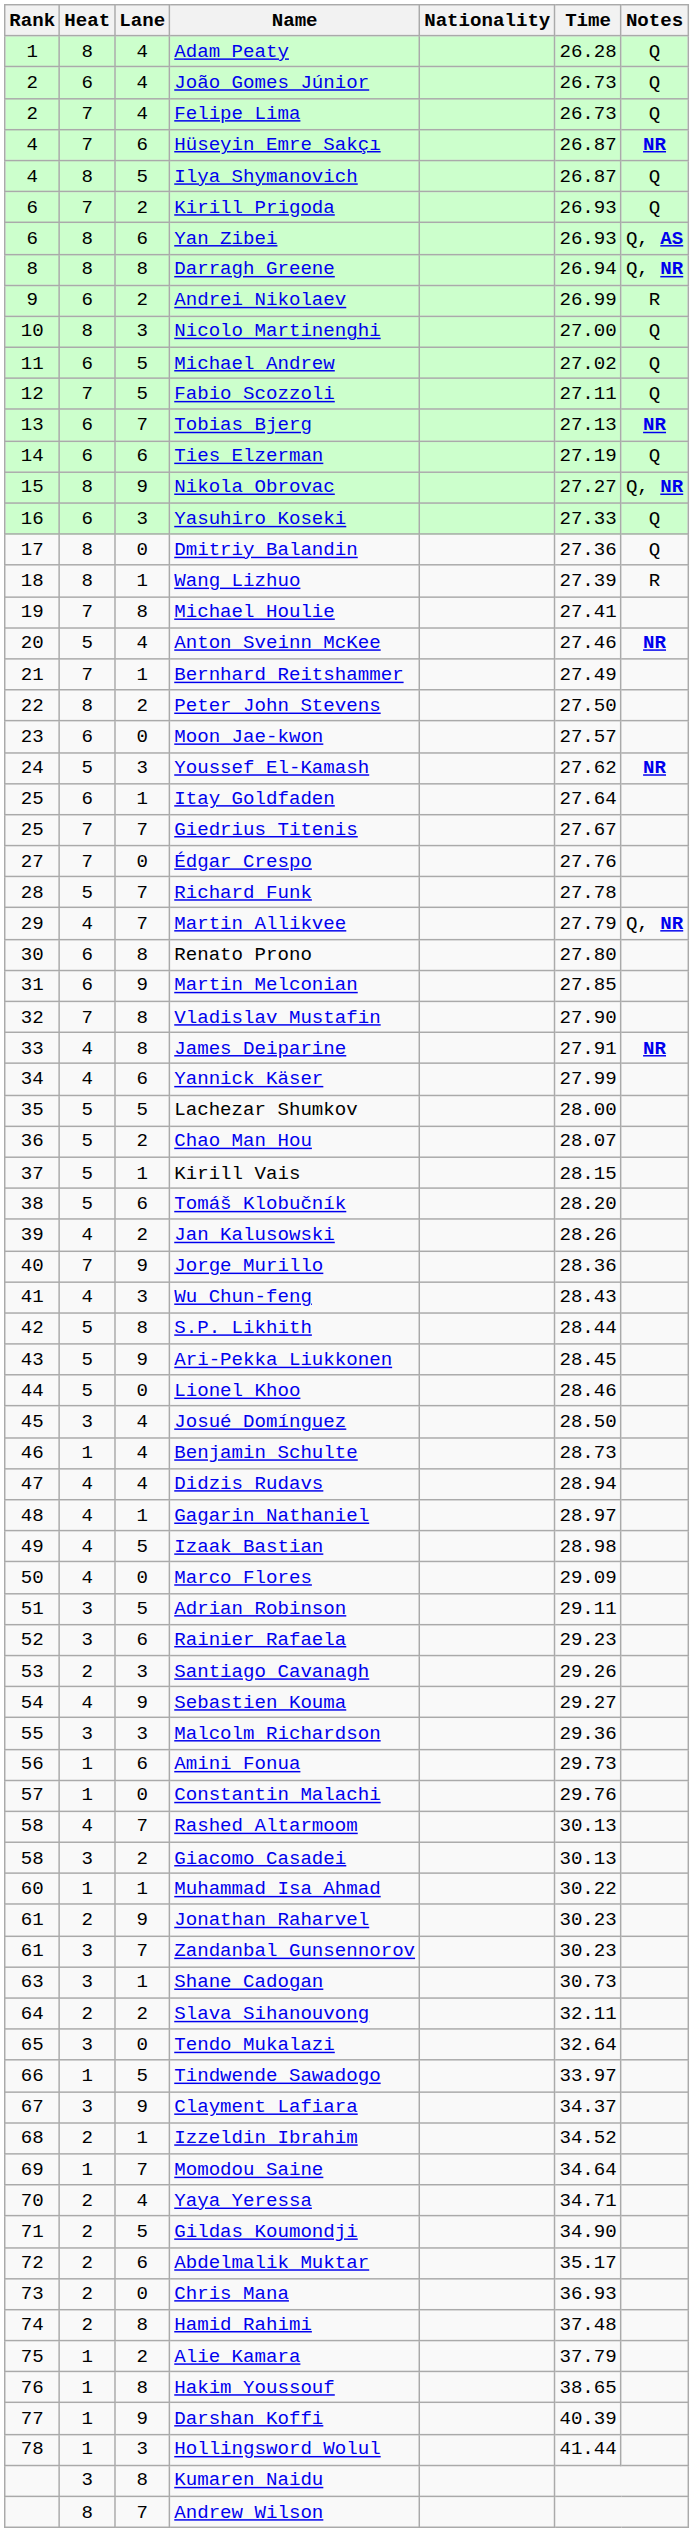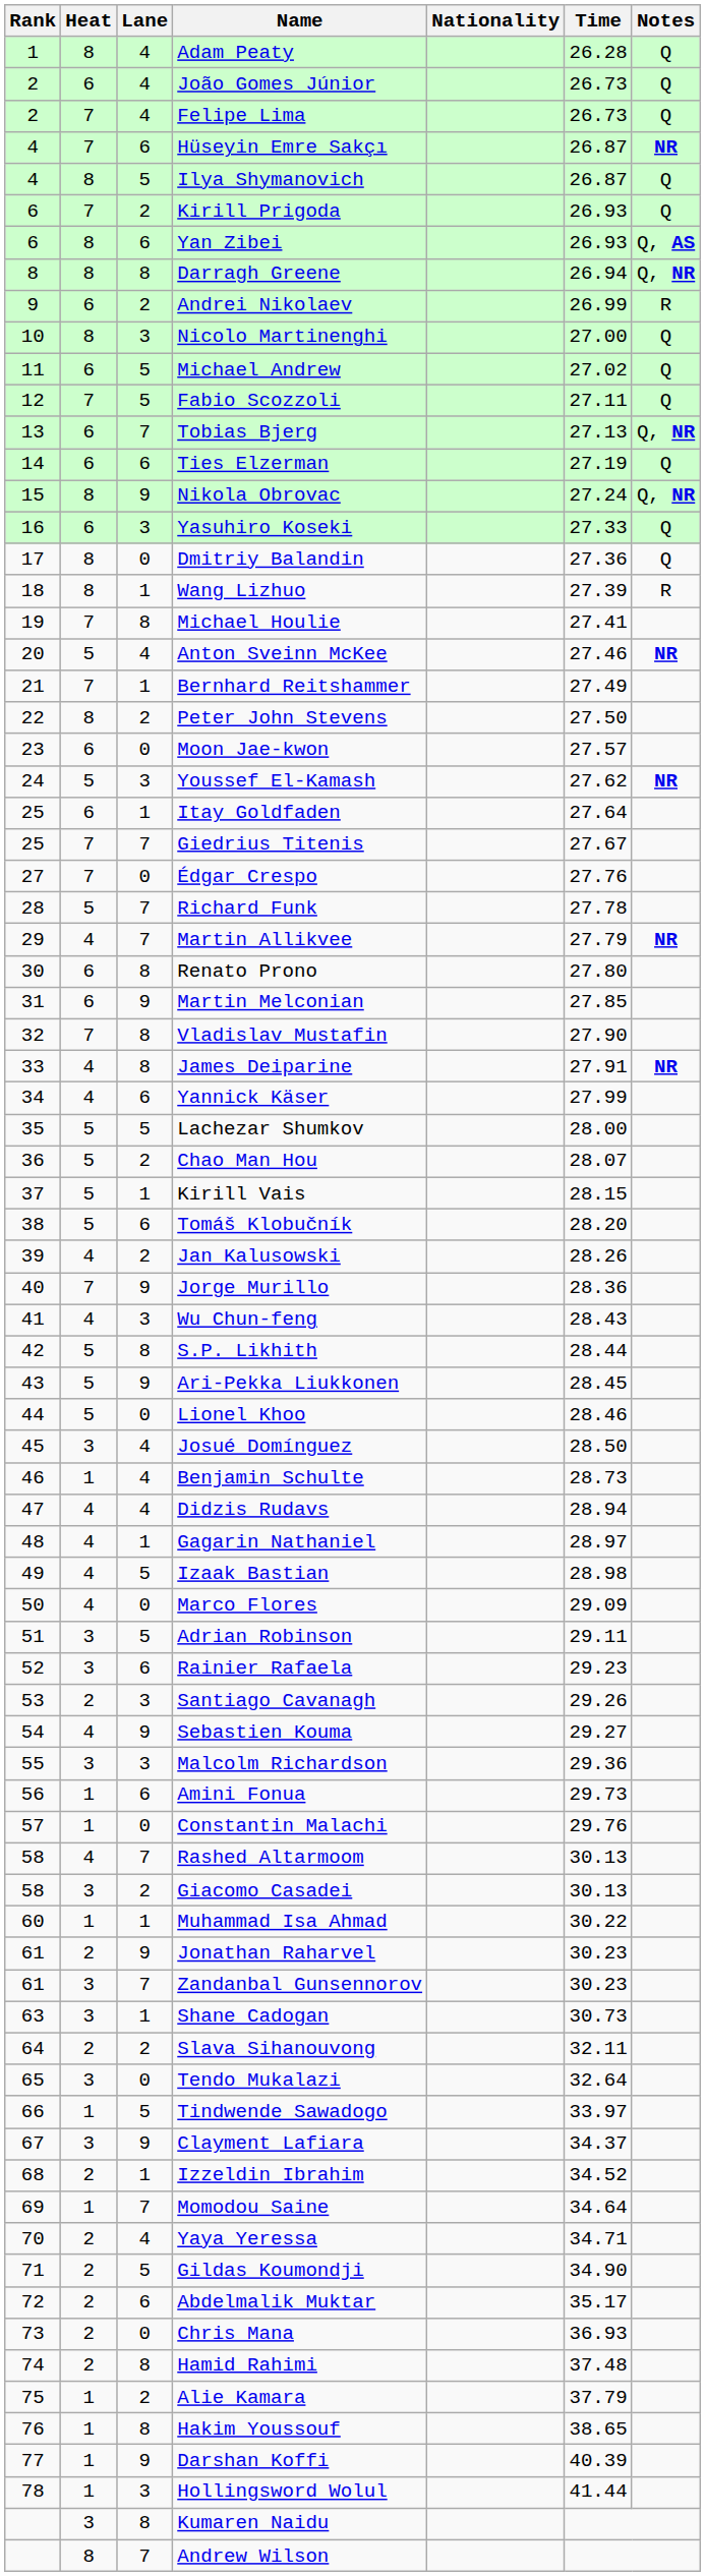 <table class="wikitable sortable" style="text-align:center">
 <tr>
 <th>Rank</th>
 <th>Heat</th>
 <th>Lane</th>
 <th>Name</th>
 <th>Nationality</th>
 <th>Time</th>
 <th>Notes</th>
 </tr>
 <tr bgcolor=ccffcc>
 <td>1</td>
 <td>8</td>
 <td>4</td>
 <td align=left><a href='#'>Adam Peaty</a></td>
 <td align=left></td>
 <td>26.28</td>
 <td>Q</td>
 </tr>
 <tr bgcolor=ccffcc>
 <td>2</td>
 <td>6</td>
 <td>4</td>
 <td align=left><a href='#'>João Gomes Júnior</a></td>
 <td align=left></td>
 <td>26.73</td>
 <td>Q</td>
 </tr>
 <tr bgcolor=ccffcc>
 <td>2</td>
 <td>7</td>
 <td>4</td>
 <td align=left><a href='#'>Felipe Lima</a></td>
 <td align=left></td>
 <td>26.73</td>
 <td>Q</td>
 </tr>
 <tr bgcolor=ccffcc>
 <td>4</td>
 <td>7</td>
 <td>6</td>
 <td align=left><a href='#'>Hüseyin Emre Sakçı</a></td>
 <td align=left></td>
 <td>26.87</td>
 <td><strong><a href='#'>NR</a></strong></td>
 </tr>
 <tr bgcolor=ccffcc>
 <td>4</td>
 <td>8</td>
 <td>5</td>
 <td align=left><a href='#'>Ilya Shymanovich</a></td>
 <td align=left></td>
 <td>26.87</td>
 <td>Q</td>
 </tr>
 <tr bgcolor=ccffcc>
 <td>6</td>
 <td>7</td>
 <td>2</td>
 <td align=left><a href='#'>Kirill Prigoda</a></td>
 <td align=left></td>
 <td>26.93</td>
 <td>Q</td>
 </tr>
 <tr bgcolor=ccffcc>
 <td>6</td>
 <td>8</td>
 <td>6</td>
 <td align=left><a href='#'>Yan Zibei</a></td>
 <td align=left></td>
 <td>26.93</td>
 <td>Q, <strong><a href='#'>AS</a></strong></td>
 </tr>
 <tr bgcolor=ccffcc>
 <td>8</td>
 <td>8</td>
 <td>8</td>
 <td align=left><a href='#'>Darragh Greene</a></td>
 <td align=left></td>
 <td>26.94</td>
 <td>Q, <strong><a href='#'>NR</a></strong></td>
 </tr>
 <tr bgcolor=ccffcc>
 <td>9</td>
 <td>6</td>
 <td>2</td>
 <td align=left><a href='#'>Andrei Nikolaev</a></td>
 <td align=left></td>
 <td>26.99</td>
 <td>R</td>
 </tr>
 <tr bgcolor=ccffcc>
 <td>10</td>
 <td>8</td>
 <td>3</td>
 <td align=left><a href='#'>Nicolo Martinenghi</a></td>
 <td align=left></td>
 <td>27.00</td>
 <td>Q</td>
 </tr>
 <tr bgcolor=ccffcc>
 <td>11</td>
 <td>6</td>
 <td>5</td>
 <td align=left><a href='#'>Michael Andrew</a></td>
 <td align=left></td>
 <td>27.02</td>
 <td>Q</td>
 </tr>
 <tr bgcolor=ccffcc>
 <td>12</td>
 <td>7</td>
 <td>5</td>
 <td align=left><a href='#'>Fabio Scozzoli</a></td>
 <td align=left></td>
 <td>27.11</td>
 <td>Q</td>
 </tr>
 <tr bgcolor=ccffcc>
 <td>13</td>
 <td>6</td>
 <td>7</td>
 <td align=left><a href='#'>Tobias Bjerg</a></td>
 <td align=left></td>
 <td>27.13</td>
-<td><strong><a href='#'>NR</a></strong></td>
+<td>Q, <strong><a href='#'>NR</a></strong></td>
 </tr>
 <tr bgcolor=ccffcc>
 <td>14</td>
 <td>6</td>
 <td>6</td>
 <td align=left><a href='#'>Ties Elzerman</a></td>
 <td align=left></td>
 <td>27.19</td>
 <td>Q</td>
 </tr>
 <tr bgcolor=ccffcc>
 <td>15</td>
 <td>8</td>
 <td>9</td>
 <td align=left><a href='#'>Nikola Obrovac</a></td>
 <td align=left></td>
-<td>27.27</td>
+<td>27.24</td>
 <td>Q, <strong><a href='#'>NR</a></strong></td>
 </tr>
 <tr bgcolor=ccffcc>
 <td>16</td>
 <td>6</td>
 <td>3</td>
 <td align=left><a href='#'>Yasuhiro Koseki</a></td>
 <td align=left></td>
 <td>27.33</td>
 <td>Q</td>
 </tr>
 <tr>
 <td>17</td>
 <td>8</td>
 <td>0</td>
 <td align=left><a href='#'>Dmitriy Balandin</a></td>
 <td align=left></td>
 <td>27.36</td>
 <td>Q</td>
 </tr>
 <tr>
 <td>18</td>
 <td>8</td>
 <td>1</td>
 <td align=left><a href='#'>Wang Lizhuo</a></td>
 <td align=left></td>
 <td>27.39</td>
 <td>R</td>
 </tr>
 <tr>
 <td>19</td>
 <td>7</td>
 <td>8</td>
 <td align=left><a href='#'>Michael Houlie</a></td>
 <td align=left></td>
 <td>27.41</td>
 <td></td>
 </tr>
 <tr>
 <td>20</td>
 <td>5</td>
 <td>4</td>
 <td align=left><a href='#'>Anton Sveinn McKee</a></td>
 <td align=left></td>
 <td>27.46</td>
 <td><strong><a href='#'>NR</a></strong></td>
 </tr>
 <tr>
 <td>21</td>
 <td>7</td>
 <td>1</td>
 <td align=left><a href='#'>Bernhard Reitshammer</a></td>
 <td align=left></td>
 <td>27.49</td>
 <td></td>
 </tr>
 <tr>
 <td>22</td>
 <td>8</td>
 <td>2</td>
 <td align=left><a href='#'>Peter John Stevens</a></td>
 <td align=left></td>
 <td>27.50</td>
 <td></td>
 </tr>
 <tr>
 <td>23</td>
 <td>6</td>
 <td>0</td>
 <td align=left><a href='#'>Moon Jae-kwon</a></td>
 <td align=left></td>
 <td>27.57</td>
 <td></td>
 </tr>
 <tr>
 <td>24</td>
 <td>5</td>
 <td>3</td>
 <td align=left><a href='#'>Youssef El-Kamash</a></td>
 <td align=left></td>
 <td>27.62</td>
 <td><strong><a href='#'>NR</a></strong></td>
 </tr>
 <tr>
 <td>25</td>
 <td>6</td>
 <td>1</td>
 <td align=left><a href='#'>Itay Goldfaden</a></td>
 <td align=left></td>
 <td>27.64</td>
 <td></td>
 </tr>
 <tr>
 <td>25</td>
 <td>7</td>
 <td>7</td>
 <td align=left><a href='#'>Giedrius Titenis</a></td>
 <td align=left></td>
 <td>27.67</td>
 <td></td>
 </tr>
 <tr>
 <td>27</td>
 <td>7</td>
 <td>0</td>
 <td align=left><a href='#'>Édgar Crespo</a></td>
 <td align=left></td>
 <td>27.76</td>
 <td></td>
 </tr>
 <tr>
 <td>28</td>
 <td>5</td>
 <td>7</td>
 <td align=left><a href='#'>Richard Funk</a></td>
 <td align=left></td>
 <td>27.78</td>
 <td></td>
 </tr>
 <tr>
 <td>29</td>
 <td>4</td>
 <td>7</td>
 <td align=left><a href='#'>Martin Allikvee</a></td>
 <td align=left></td>
 <td>27.79</td>
-<td>Q, <strong><a href='#'>NR</a></strong></td>
+<td><strong><a href='#'>NR</a></strong></td>
 </tr>
 <tr>
 <td>30</td>
 <td>6</td>
 <td>8</td>
 <td align=left>Renato Prono</td>
 <td align=left></td>
 <td>27.80</td>
 <td></td>
 </tr>
 <tr>
 <td>31</td>
 <td>6</td>
 <td>9</td>
 <td align=left><a href='#'>Martin Melconian</a></td>
 <td align=left></td>
 <td>27.85</td>
 <td></td>
 </tr>
 <tr>
 <td>32</td>
 <td>7</td>
 <td>8</td>
 <td align=left><a href='#'>Vladislav Mustafin</a></td>
 <td align=left></td>
 <td>27.90</td>
 <td></td>
 </tr>
 <tr>
 <td>33</td>
 <td>4</td>
 <td>8</td>
 <td align=left><a href='#'>James Deiparine</a></td>
 <td align=left></td>
 <td>27.91</td>
 <td><strong><a href='#'>NR</a></strong></td>
 </tr>
 <tr>
 <td>34</td>
 <td>4</td>
 <td>6</td>
 <td align=left><a href='#'>Yannick Käser</a></td>
 <td align=left></td>
 <td>27.99</td>
 <td></td>
 </tr>
 <tr>
 <td>35</td>
 <td>5</td>
 <td>5</td>
 <td align=left>Lachezar Shumkov</td>
 <td align=left></td>
 <td>28.00</td>
 <td></td>
 </tr>
 <tr>
 <td>36</td>
 <td>5</td>
 <td>2</td>
 <td align=left><a href='#'>Chao Man Hou</a></td>
 <td align=left></td>
 <td>28.07</td>
 <td></td>
 </tr>
 <tr>
 <td>37</td>
 <td>5</td>
 <td>1</td>
 <td align=left>Kirill Vais</td>
 <td align=left></td>
 <td>28.15</td>
 <td></td>
 </tr>
 <tr>
 <td>38</td>
 <td>5</td>
 <td>6</td>
 <td align=left><a href='#'>Tomáš Klobučník</a></td>
 <td align=left></td>
 <td>28.20</td>
 <td></td>
 </tr>
 <tr>
 <td>39</td>
 <td>4</td>
 <td>2</td>
 <td align=left><a href='#'>Jan Kalusowski</a></td>
 <td align=left></td>
 <td>28.26</td>
 <td></td>
 </tr>
 <tr>
 <td>40</td>
 <td>7</td>
 <td>9</td>
 <td align=left><a href='#'>Jorge Murillo</a></td>
 <td align=left></td>
 <td>28.36</td>
 <td></td>
 </tr>
 <tr>
 <td>41</td>
 <td>4</td>
 <td>3</td>
 <td align=left><a href='#'>Wu Chun-feng</a></td>
 <td align=left></td>
 <td>28.43</td>
 <td></td>
 </tr>
 <tr>
 <td>42</td>
 <td>5</td>
 <td>8</td>
 <td align=left><a href='#'>S.P. Likhith</a></td>
 <td align=left></td>
 <td>28.44</td>
 <td></td>
 </tr>
 <tr>
 <td>43</td>
 <td>5</td>
 <td>9</td>
 <td align=left><a href='#'>Ari-Pekka Liukkonen</a></td>
 <td align=left></td>
 <td>28.45</td>
 <td></td>
 </tr>
 <tr>
 <td>44</td>
 <td>5</td>
 <td>0</td>
 <td align=left><a href='#'>Lionel Khoo</a></td>
 <td align=left></td>
 <td>28.46</td>
 <td></td>
 </tr>
 <tr>
 <td>45</td>
 <td>3</td>
 <td>4</td>
 <td align=left><a href='#'>Josué Domínguez</a></td>
 <td align=left></td>
 <td>28.50</td>
 <td></td>
 </tr>
 <tr>
 <td>46</td>
 <td>1</td>
 <td>4</td>
 <td align=left><a href='#'>Benjamin Schulte</a></td>
 <td align=left></td>
 <td>28.73</td>
 <td></td>
 </tr>
 <tr>
 <td>47</td>
 <td>4</td>
 <td>4</td>
 <td align=left><a href='#'>Didzis Rudavs</a></td>
 <td align=left></td>
 <td>28.94</td>
 <td></td>
 </tr>
 <tr>
 <td>48</td>
 <td>4</td>
 <td>1</td>
 <td align=left><a href='#'>Gagarin Nathaniel</a></td>
 <td align=left></td>
 <td>28.97</td>
 <td></td>
 </tr>
 <tr>
 <td>49</td>
 <td>4</td>
 <td>5</td>
 <td align=left><a href='#'>Izaak Bastian</a></td>
 <td align=left></td>
 <td>28.98</td>
 <td></td>
 </tr>
 <tr>
 <td>50</td>
 <td>4</td>
 <td>0</td>
 <td align=left><a href='#'>Marco Flores</a></td>
 <td align=left></td>
 <td>29.09</td>
 <td></td>
 </tr>
 <tr>
 <td>51</td>
 <td>3</td>
 <td>5</td>
 <td align=left><a href='#'>Adrian Robinson</a></td>
 <td align=left></td>
 <td>29.11</td>
 <td></td>
 </tr>
 <tr>
 <td>52</td>
 <td>3</td>
 <td>6</td>
 <td align=left><a href='#'>Rainier Rafaela</a></td>
 <td align=left></td>
 <td>29.23</td>
 <td></td>
 </tr>
 <tr>
 <td>53</td>
 <td>2</td>
 <td>3</td>
 <td align=left><a href='#'>Santiago Cavanagh</a></td>
 <td align=left></td>
 <td>29.26</td>
 <td></td>
 </tr>
 <tr>
 <td>54</td>
 <td>4</td>
 <td>9</td>
 <td align=left><a href='#'>Sebastien Kouma</a></td>
 <td align=left></td>
 <td>29.27</td>
 <td></td>
 </tr>
 <tr>
 <td>55</td>
 <td>3</td>
 <td>3</td>
 <td align=left><a href='#'>Malcolm Richardson</a></td>
 <td align=left></td>
 <td>29.36</td>
 <td></td>
 </tr>
 <tr>
 <td>56</td>
 <td>1</td>
 <td>6</td>
 <td align=left><a href='#'>Amini Fonua</a></td>
 <td align=left></td>
 <td>29.73</td>
 <td></td>
 </tr>
 <tr>
 <td>57</td>
 <td>1</td>
 <td>0</td>
 <td align=left><a href='#'>Constantin Malachi</a></td>
 <td align=left></td>
 <td>29.76</td>
 <td></td>
 </tr>
 <tr>
 <td>58</td>
 <td>4</td>
 <td>7</td>
 <td align=left><a href='#'>Rashed Altarmoom</a></td>
 <td align=left></td>
 <td>30.13</td>
 <td></td>
 </tr>
 <tr>
 <td>58</td>
 <td>3</td>
 <td>2</td>
 <td align=left><a href='#'>Giacomo Casadei</a></td>
 <td align=left></td>
 <td>30.13</td>
 <td></td>
 </tr>
 <tr>
 <td>60</td>
 <td>1</td>
 <td>1</td>
 <td align=left><a href='#'>Muhammad Isa Ahmad</a></td>
 <td align=left></td>
 <td>30.22</td>
 <td></td>
 </tr>
 <tr>
 <td>61</td>
 <td>2</td>
 <td>9</td>
 <td align=left><a href='#'>Jonathan Raharvel</a></td>
 <td align=left></td>
 <td>30.23</td>
 <td></td>
 </tr>
 <tr>
 <td>61</td>
 <td>3</td>
 <td>7</td>
 <td align=left><a href='#'>Zandanbal Gunsennorov</a></td>
 <td align=left></td>
 <td>30.23</td>
 <td></td>
 </tr>
 <tr>
 <td>63</td>
 <td>3</td>
 <td>1</td>
 <td align=left><a href='#'>Shane Cadogan</a></td>
 <td align=left></td>
 <td>30.73</td>
 <td></td>
 </tr>
 <tr>
 <td>64</td>
 <td>2</td>
 <td>2</td>
 <td align=left><a href='#'>Slava Sihanouvong</a></td>
 <td align=left></td>
 <td>32.11</td>
 <td></td>
 </tr>
 <tr>
 <td>65</td>
 <td>3</td>
 <td>0</td>
 <td align=left><a href='#'>Tendo Mukalazi</a></td>
 <td align=left></td>
 <td>32.64</td>
 <td></td>
 </tr>
 <tr>
 <td>66</td>
 <td>1</td>
 <td>5</td>
 <td align=left><a href='#'>Tindwende Sawadogo</a></td>
 <td align=left></td>
 <td>33.97</td>
 <td></td>
 </tr>
 <tr>
 <td>67</td>
 <td>3</td>
 <td>9</td>
 <td align=left><a href='#'>Clayment Lafiara</a></td>
 <td align=left></td>
 <td>34.37</td>
 <td></td>
 </tr>
 <tr>
 <td>68</td>
 <td>2</td>
 <td>1</td>
 <td align=left><a href='#'>Izzeldin Ibrahim</a></td>
 <td align=left></td>
 <td>34.52</td>
 <td></td>
 </tr>
 <tr>
 <td>69</td>
 <td>1</td>
 <td>7</td>
 <td align=left><a href='#'>Momodou Saine</a></td>
 <td align=left></td>
 <td>34.64</td>
 <td></td>
 </tr>
 <tr>
 <td>70</td>
 <td>2</td>
 <td>4</td>
 <td align=left><a href='#'>Yaya Yeressa</a></td>
 <td align=left></td>
 <td>34.71</td>
 <td></td>
 </tr>
 <tr>
 <td>71</td>
 <td>2</td>
 <td>5</td>
 <td align=left><a href='#'>Gildas Koumondji</a></td>
 <td align=left></td>
 <td>34.90</td>
 <td></td>
 </tr>
 <tr>
 <td>72</td>
 <td>2</td>
 <td>6</td>
 <td align=left><a href='#'>Abdelmalik Muktar</a></td>
 <td align=left></td>
 <td>35.17</td>
 <td></td>
 </tr>
 <tr>
 <td>73</td>
 <td>2</td>
 <td>0</td>
 <td align=left><a href='#'>Chris Mana</a></td>
 <td align=left></td>
 <td>36.93</td>
 <td></td>
 </tr>
 <tr>
 <td>74</td>
 <td>2</td>
 <td>8</td>
 <td align=left><a href='#'>Hamid Rahimi</a></td>
 <td align=left></td>
 <td>37.48</td>
 <td></td>
 </tr>
 <tr>
 <td>75</td>
 <td>1</td>
 <td>2</td>
 <td align=left><a href='#'>Alie Kamara</a></td>
 <td align=left></td>
 <td>37.79</td>
 <td></td>
 </tr>
 <tr>
 <td>76</td>
 <td>1</td>
 <td>8</td>
 <td align=left><a href='#'>Hakim Youssouf</a></td>
 <td align=left></td>
 <td>38.65</td>
 <td></td>
 </tr>
 <tr>
 <td>77</td>
 <td>1</td>
 <td>9</td>
 <td align=left><a href='#'>Darshan Koffi</a></td>
 <td align=left></td>
 <td>40.39</td>
 <td></td>
 </tr>
 <tr>
 <td>78</td>
 <td>1</td>
 <td>3</td>
 <td align=left><a href='#'>Hollingsword Wolul</a></td>
 <td align=left></td>
 <td>41.44</td>
 <td></td>
 </tr>
 <tr>
 <td></td>
 <td>3</td>
 <td>8</td>
 <td align=left><a href='#'>Kumaren Naidu</a></td>
 <td align=left></td>
 <td colspan=2></td>
 </tr>
 <tr>
 <td></td>
 <td>8</td>
 <td>7</td>
 <td align=left><a href='#'>Andrew Wilson</a></td>
 <td align=left></td>
 <td colspan=2></td>
 </tr>
 </table>
